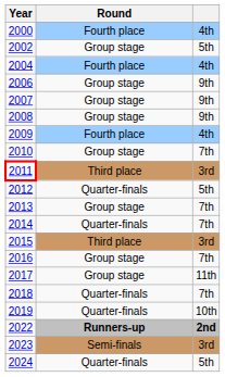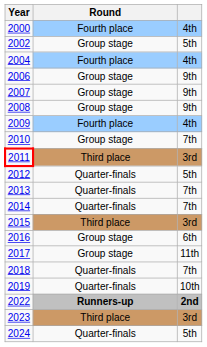 <table class="wikitable" style="text-align: center; font-size:90%">
 <tr>
 <th>Year</th>
 <th style="width:200px">Round</th>
 <th></th>
 </tr>
 <tr>
 <td><a href='#'>2000</a></td>
 <td bgcolor="9acdff">Fourth place</td>
 <td bgcolor="9acdff">4th</td>
 </tr>
 <tr>
 <td><a href='#'>2002</a></td>
 <td>Group stage</td>
 <td>5th</td>
 </tr>
 <tr>
 <td><a href='#'>2004</a></td>
 <td bgcolor="9acdff">Fourth place</td>
 <td bgcolor="9acdff">4th</td>
 </tr>
 <tr>
 <td><a href='#'>2006</a></td>
 <td>Group stage</td>
 <td>9th</td>
 </tr>
 <tr>
 <td><a href='#'>2007</a></td>
 <td>Group stage</td>
 <td>9th</td>
 </tr>
 <tr>
 <td><a href='#'>2008</a></td>
 <td>Group stage</td>
 <td>9th</td>
 </tr>
 <tr>
 <td><a href='#'>2009</a></td>
 <td bgcolor="9acdff">Fourth place</td>
 <td bgcolor="9acdff">4th</td>
 </tr>
 <tr>
 <td><a href='#'>2010</a></td>
 <td>Group stage</td>
 <td>7th</td>
 </tr>
 <tr>
 <td style="border: 3px solid red"><a href='#'>2011</a></td>
 <td bgcolor="cc9966">Third place</td>
 <td bgcolor="cc9966">3rd</td>
 </tr>
 <tr>
 <td><a href='#'>2012</a></td>
 <td>Quarter-finals</td>
 <td>5th</td>
 </tr>
 <tr>
 <td><a href='#'>2013</a></td>
-<td>Group stage</td>
+<td>Quarter-finals</td>
 <td>7th</td>
 </tr>
 <tr>
 <td><a href='#'>2014</a></td>
 <td>Quarter-finals</td>
 <td>7th</td>
 </tr>
 <tr>
 <td><a href='#'>2015</a></td>
 <td bgcolor="cc9966">Third place</td>
 <td bgcolor="cc9966">3rd</td>
 </tr>
 <tr>
 <td><a href='#'>2016</a></td>
 <td>Group stage</td>
-<td>7th</td>
+<td>6th</td>
 </tr>
 <tr>
 <td><a href='#'>2017</a></td>
 <td>Group stage</td>
 <td>11th</td>
 </tr>
 <tr>
 <td><a href='#'>2018</a></td>
 <td>Quarter-finals</td>
 <td>7th</td>
 </tr>
 <tr>
 <td><a href='#'>2019</a></td>
 <td>Quarter-finals</td>
 <td>10th</td>
 </tr>
 <tr>
 <td><a href='#'>2022</a></td>
 <td bgcolor=Silver><strong>Runners-up</strong></td>
 <td bgcolor=Silver><strong>2nd</strong></td>
 </tr>
 <tr>
 <td><a href='#'>2023</a></td>
-<td bgcolor="cc9966">Semi-finals</td>
+<td bgcolor="cc9966">Third place</td>
 <td bgcolor="cc9966">3rd</td>
 </tr>
 <tr>
 <td><a href='#'>2024</a></td>
 <td>Quarter-finals</td>
 <td>5th</td>
 </tr>
 </table>
